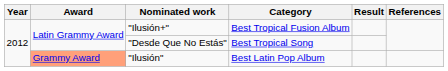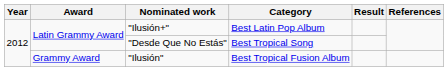 <table class="wikitable">
 <tr>
 <th>Year</th>
 <th>Award</th>
 <th>Nominated work</th>
 <th>Category</th>
 <th>Result</th>
 <th>References</th>
 </tr>
 <tr>
 <td rowspan="3">2012</td>
 <td rowspan="2"><a href='#'>Latin Grammy Award</a></td>
 <td>"Ilusión+"</td>
-<td><a href='#'>Best Tropical Fusion Album</a></td>
+<td><a href='#'>Best Latin Pop Album</a></td>
 <td></td>
 <td style="text-align:center;" rowspan="2"></td>
 </tr>
 <tr>
 <td rowspan="1">"Desde Que No Estás"</td>
 <td><a href='#'>Best Tropical Song</a></td>
 <td></td>
 </tr>
 <tr>
-<td rowspan="1" style="background: lightsalmon;"><a href='#'>Grammy Award</a></td>
+<td rowspan="1"><a href='#'>Grammy Award</a></td>
 <td>"Ilusión"</td>
-<td><a href='#'>Best Latin Pop Album</a></td>
+<td><a href='#'>Best Tropical Fusion Album</a></td>
 <td></td>
 <td style="text-align:center;" rowspan="1"></td>
 </tr>
 </table>
